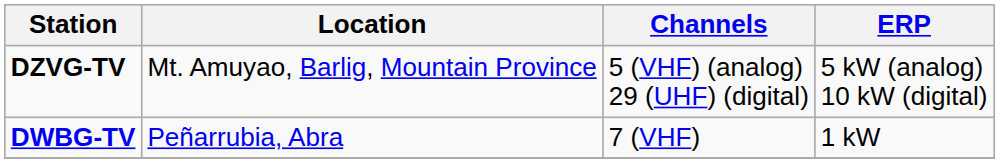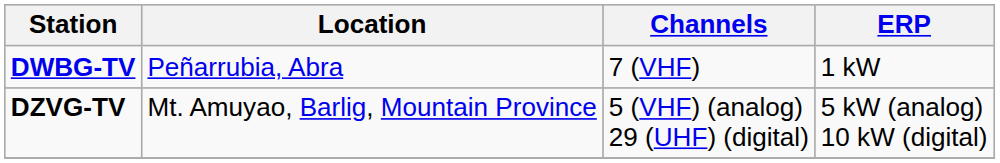 <table class="wikitable">
 <tr>
 <th>Station</th>
 <th>Location</th>
 <th><a href='#'>Channels</a></th>
 <th><a href='#'>ERP</a></th>
 </tr>
 <tr style="vertical-align: top; text-align: left;">
+<td><strong><a href='#'>DWBG-TV</a></strong></td>
+<td><a href='#'>Peñarrubia, Abra</a></td>
+<td>7 (<a href='#'>VHF</a>)</td>
+<td>1 kW</td>
+</tr>
+<tr style="vertical-align: top; text-align: left;">
 <td><strong>DZVG-TV</strong></td>
 <td>Mt. Amuyao, <a href='#'>Barlig</a>, <a href='#'>Mountain Province</a></td>
 <td>5 (<a href='#'>VHF</a>) (analog) <br>29 (<a href='#'>UHF</a>) (digital)</td>
 <td>5 kW (analog) <br> 10 kW (digital)</td>
 </tr>
 <tr style="vertical-align: top; text-align: left;">
-<td><strong><a href='#'>DWBG-TV</a></strong></td>
-<td><a href='#'>Peñarrubia, Abra</a></td>
-<td>7 (<a href='#'>VHF</a>)</td>
-<td>1 kW</td>
-</tr>
-<tr style="vertical-align: top; text-align: left;">
 </tr>
 </table>
